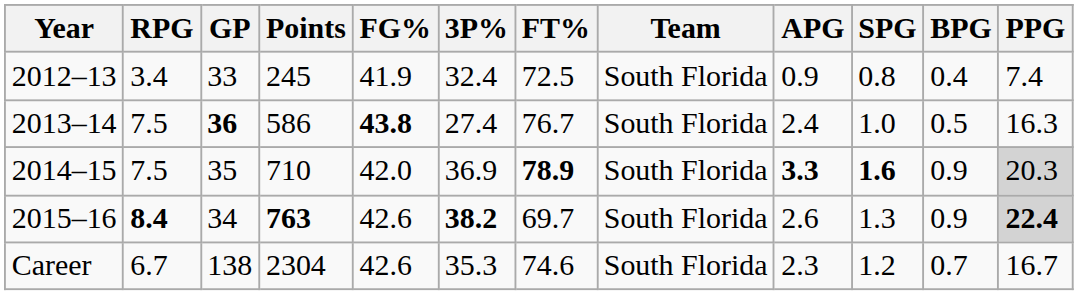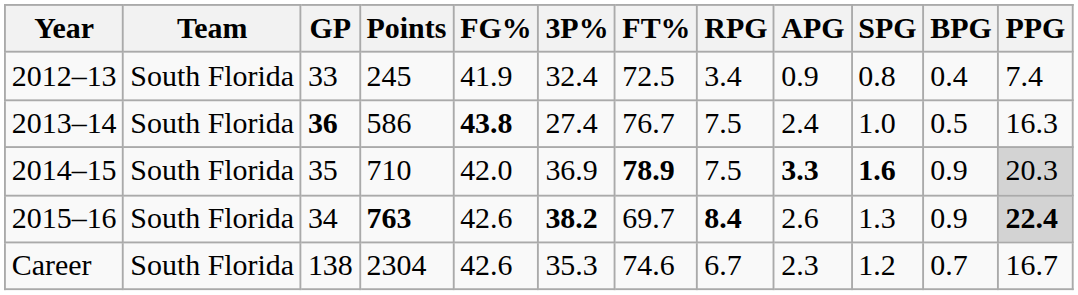 <table class="wikitable">
 <tr>
 <th>Year</th>
-<th>RPG</th>
+<th>Team</th>
 <th>GP</th>
 <th>Points</th>
 <th>FG%</th>
 <th>3P%</th>
 <th>FT%</th>
-<th>Team</th>
+<th>RPG</th>
 <th>APG</th>
 <th>SPG</th>
 <th>BPG</th>
 <th>PPG</th>
 </tr>
 <tr>
 <td>2012–13</td>
-<td>3.4</td>
+<td>South Florida</td>
 <td>33</td>
 <td>245</td>
 <td>41.9</td>
 <td>32.4</td>
 <td>72.5</td>
-<td>South Florida</td>
+<td>3.4</td>
 <td>0.9</td>
 <td>0.8</td>
 <td>0.4</td>
 <td>7.4</td>
 </tr>
 <tr>
 <td>2013–14</td>
-<td>7.5</td>
+<td>South Florida</td>
 <td><strong>36</strong></td>
 <td>586</td>
 <td><strong>43.8</strong></td>
 <td>27.4</td>
 <td>76.7</td>
-<td>South Florida</td>
+<td>7.5</td>
 <td>2.4</td>
 <td>1.0</td>
 <td>0.5</td>
 <td>16.3</td>
 </tr>
 <tr>
 <td>2014–15</td>
-<td>7.5</td>
+<td>South Florida</td>
 <td>35</td>
 <td>710</td>
 <td>42.0</td>
 <td>36.9</td>
 <td><strong>78.9</strong></td>
-<td>South Florida</td>
+<td>7.5</td>
 <td><strong>3.3</strong></td>
 <td><strong>1.6</strong></td>
 <td>0.9</td>
 <td style="background:#D3D3D3">20.3</td>
 </tr>
 <tr>
 <td>2015–16</td>
-<td><strong>8.4</strong></td>
+<td>South Florida</td>
 <td>34</td>
 <td><strong>763</strong></td>
 <td>42.6</td>
 <td><strong>38.2</strong></td>
 <td>69.7</td>
-<td>South Florida</td>
+<td><strong>8.4</strong></td>
 <td>2.6</td>
 <td>1.3</td>
 <td>0.9</td>
 <td style="background:#D3D3D3"><strong>22.4</strong></td>
 </tr>
 <tr>
 <td>Career</td>
-<td>6.7</td>
+<td>South Florida</td>
 <td>138</td>
 <td>2304</td>
 <td>42.6</td>
 <td>35.3</td>
 <td>74.6</td>
-<td>South Florida</td>
+<td>6.7</td>
 <td>2.3</td>
 <td>1.2</td>
 <td>0.7</td>
 <td>16.7</td>
 </tr>
 </table>
